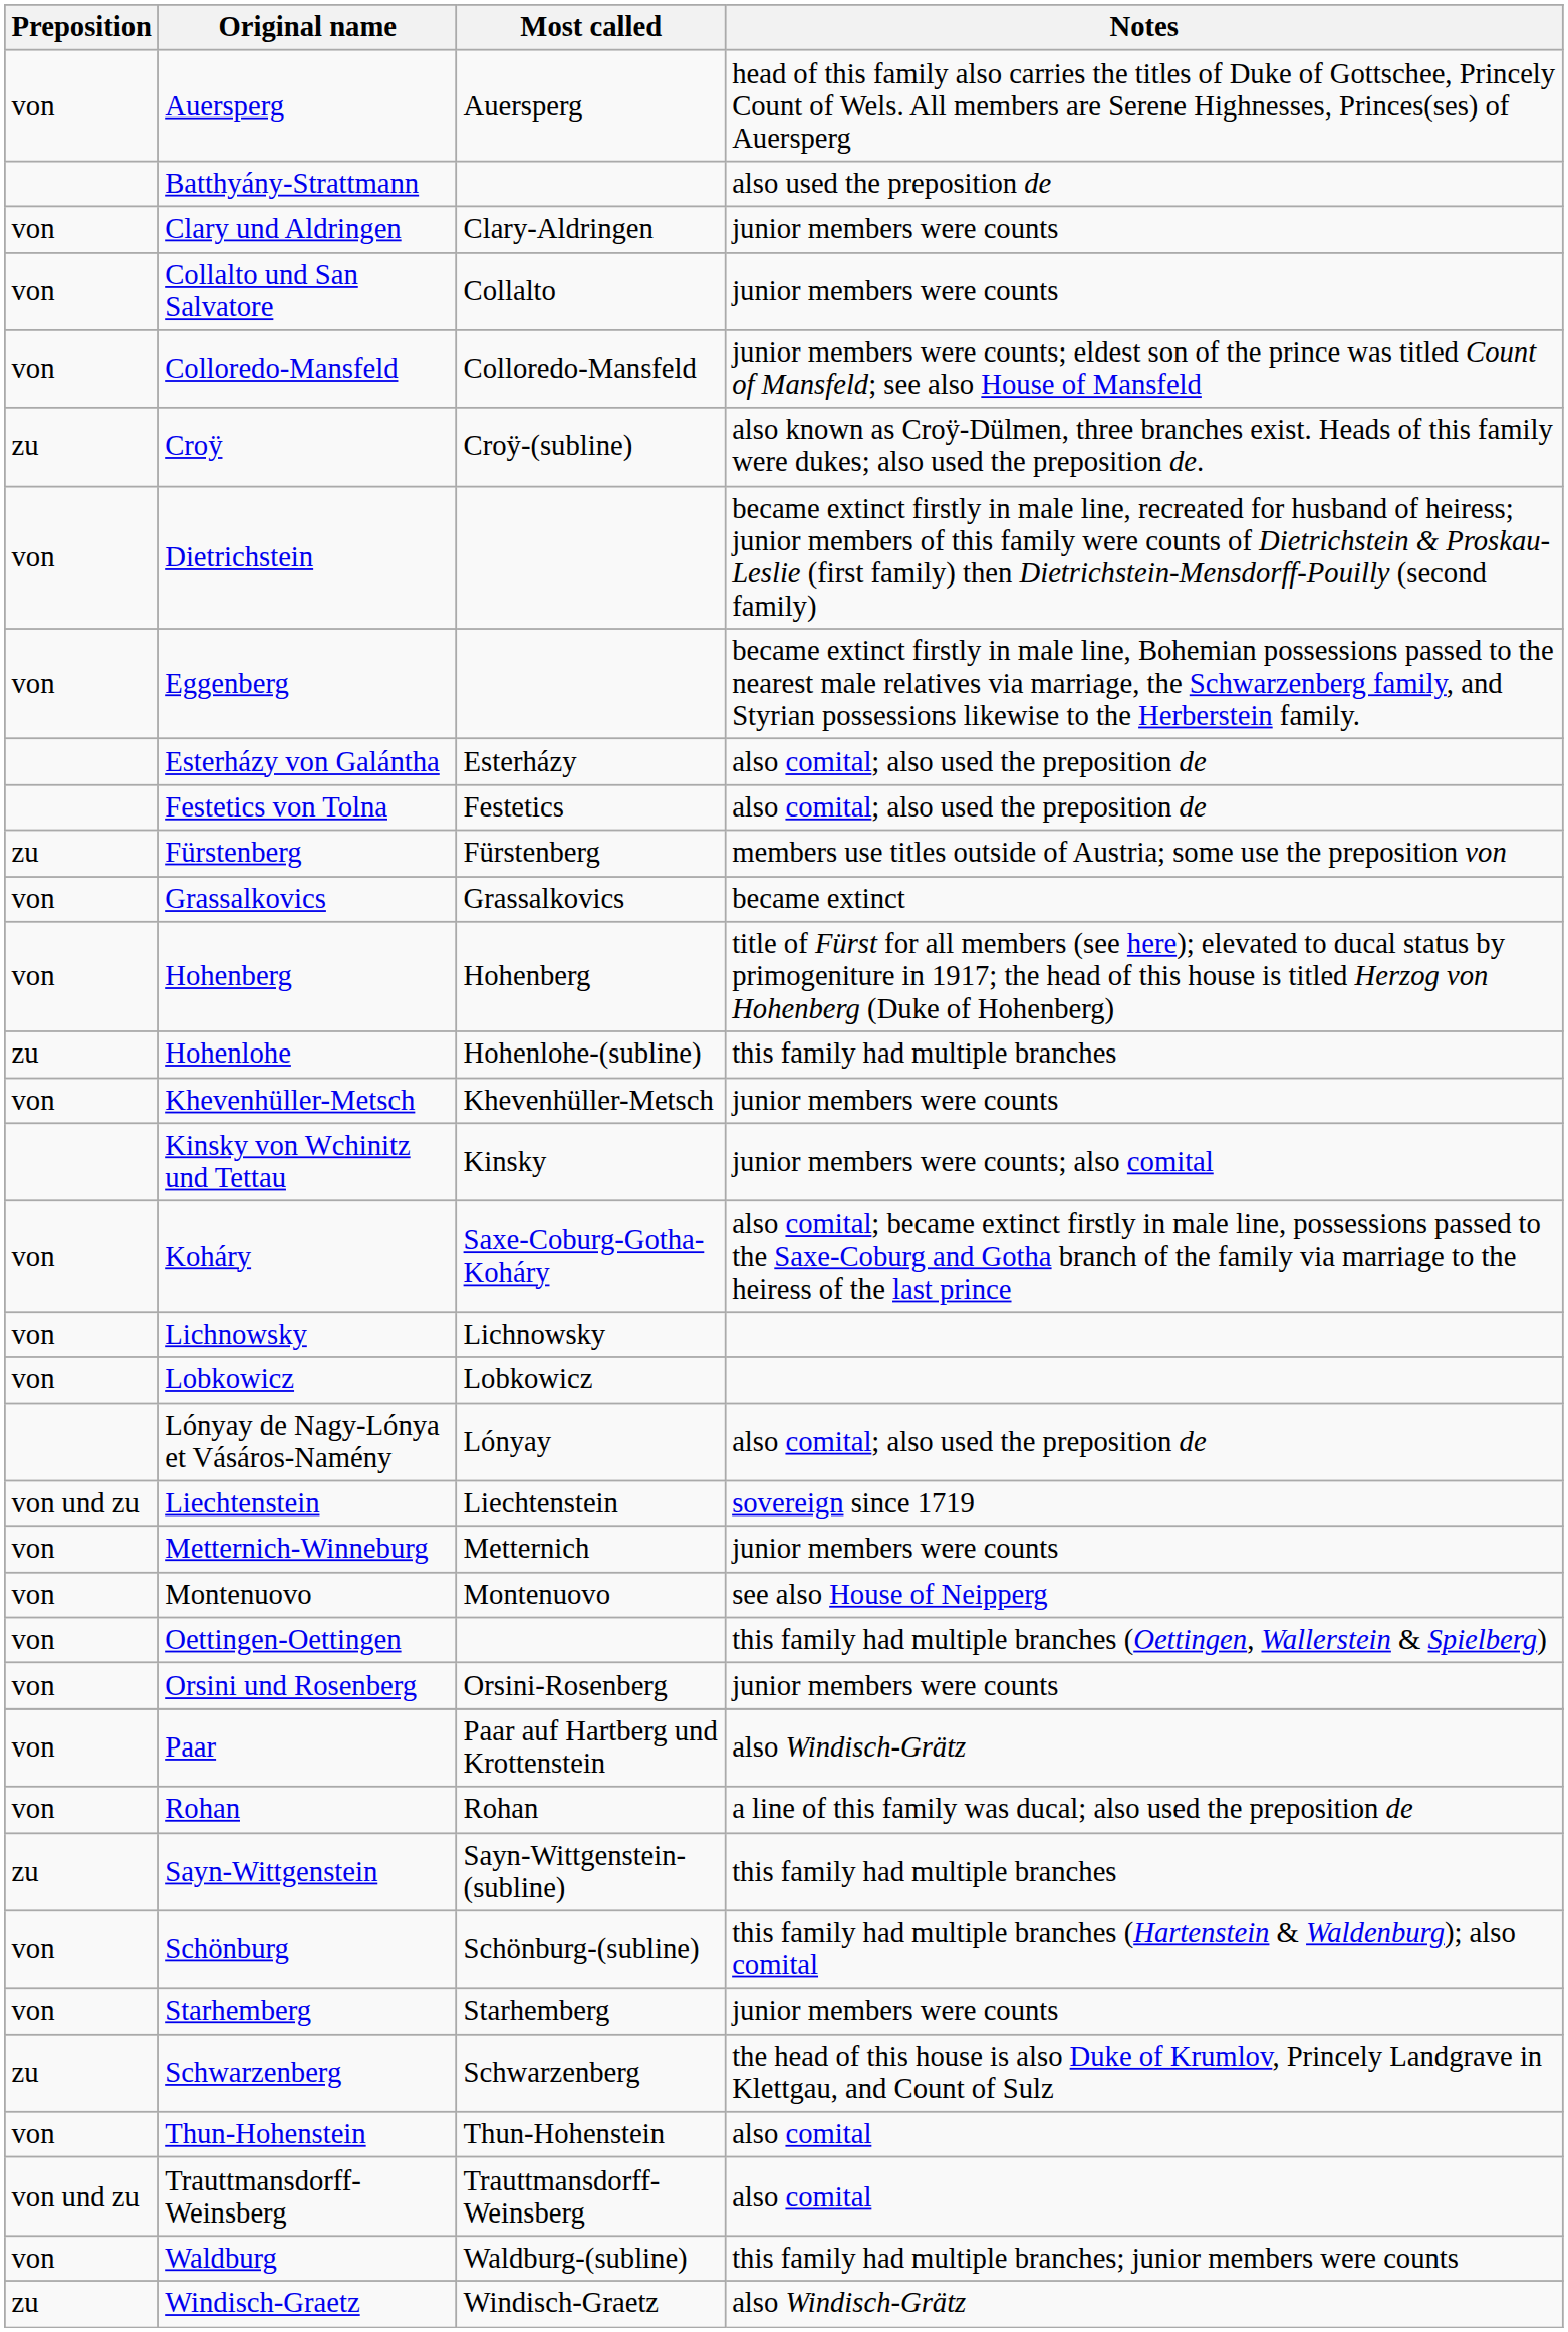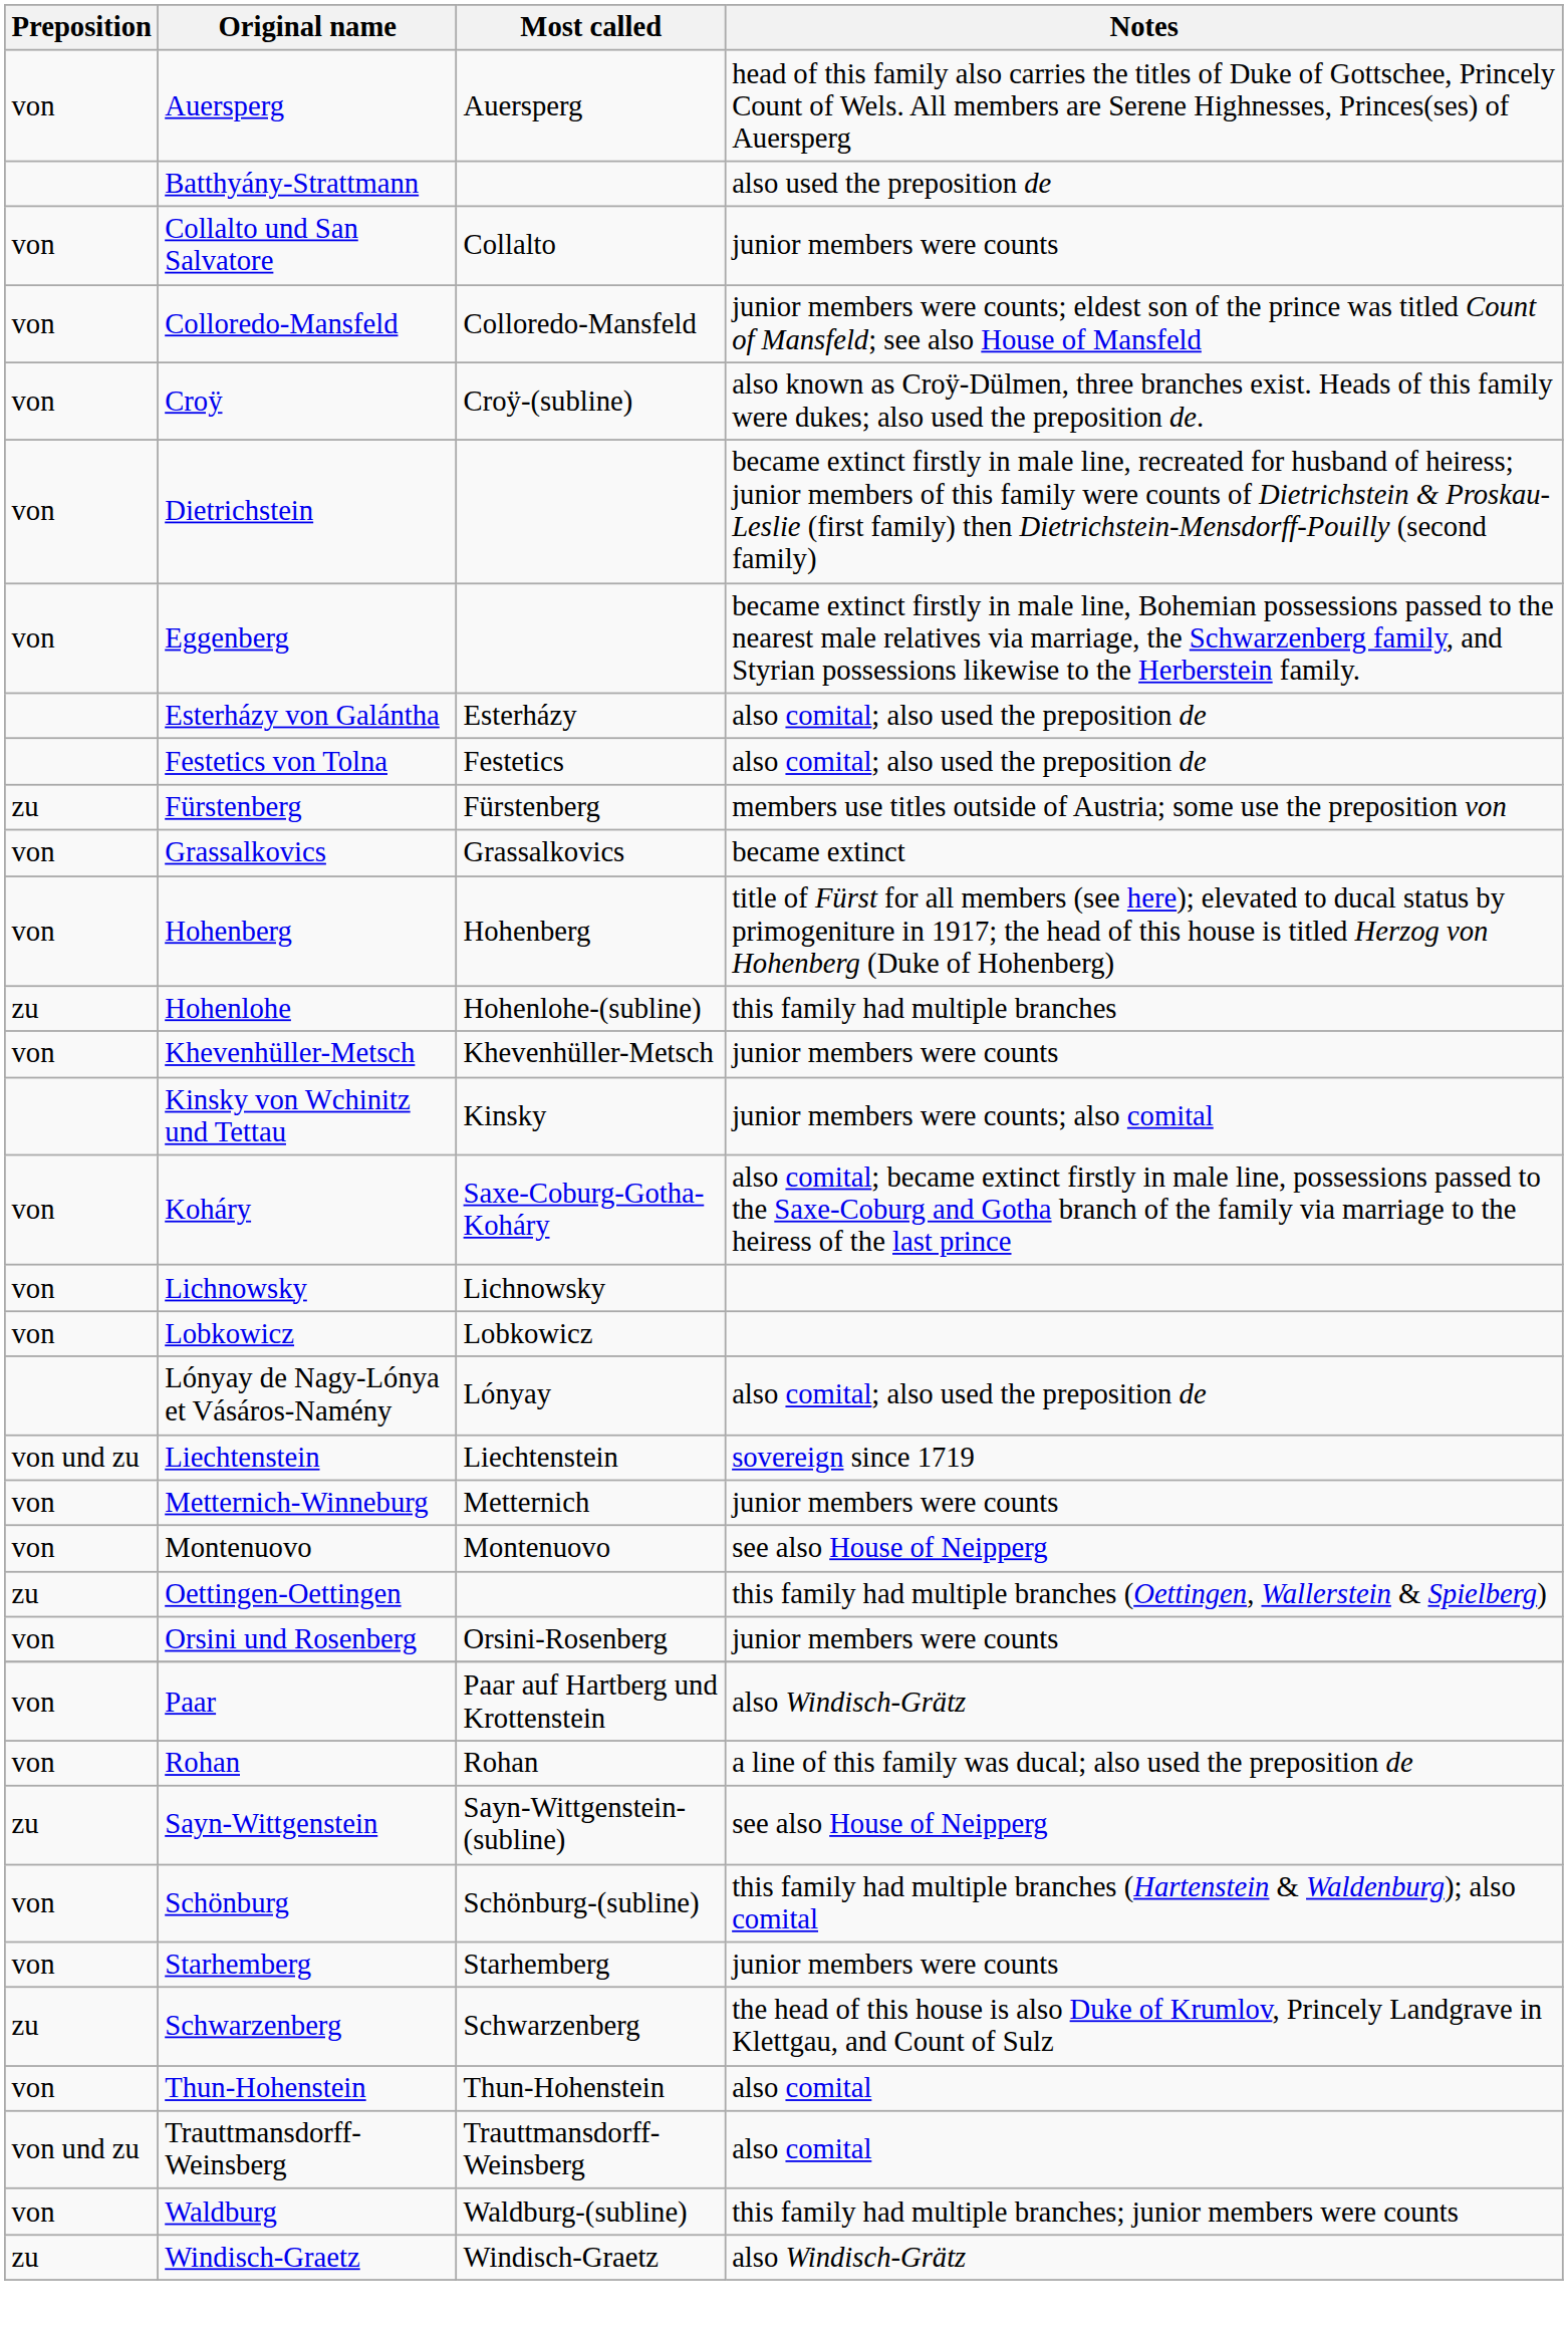 <table class="wikitable">
 <tr>
 <th>Preposition</th>
 <th>Original name</th>
 <th>Most called</th>
 <th>Notes</th>
 </tr>
 <tr>
 <td>von</td>
 <td><a href='#'>Auersperg</a></td>
 <td>Auersperg</td>
 <td>head of this family also carries the titles of Duke of Gottschee, Princely Count of Wels. All members are Serene Highnesses, Princes(ses) of Auersperg</td>
 </tr>
 <tr>
 <td></td>
 <td><a href='#'>Batthyány-Strattmann</a></td>
 <td></td>
 <td>also used the preposition <em>de</em></td>
 </tr>
 <tr>
 <td>von</td>
-<td><a href='#'>Clary und Aldringen</a></td>
-<td>Clary-Aldringen</td>
-<td>junior members were counts</td>
-</tr>
-<tr>
-<td>von</td>
 <td><a href='#'>Collalto und San Salvatore</a></td>
 <td>Collalto</td>
 <td>junior members were counts</td>
 </tr>
 <tr>
 <td>von</td>
 <td><a href='#'>Colloredo-Mansfeld</a></td>
 <td>Colloredo-Mansfeld</td>
 <td>junior members were counts; eldest son of the prince was titled <em>Count of Mansfeld</em>; see also <a href='#'>House of Mansfeld</a></td>
 </tr>
 <tr>
-<td>zu</td>
+<td>von</td>
 <td><a href='#'>Croÿ</a></td>
 <td>Croÿ-(subline)</td>
 <td>also known as Croÿ-Dülmen, three branches exist. Heads of this family were dukes; also used the preposition <em>de</em>.</td>
 </tr>
 <tr>
 <td>von</td>
 <td><a href='#'>Dietrichstein</a></td>
 <td></td>
 <td>became extinct firstly in male line, recreated for husband of heiress; junior members of this family were counts of <em>Dietrichstein & Proskau-Leslie</em> (first family) then <em>Dietrichstein-Mensdorff-Pouilly</em> (second family)</td>
 </tr>
 <tr>
 <td>von</td>
 <td><a href='#'>Eggenberg</a></td>
 <td></td>
 <td>became extinct firstly in male line, Bohemian possessions passed to the nearest male relatives via marriage, the <a href='#'>Schwarzenberg family</a>, and Styrian possessions likewise to the <a href='#'>Herberstein</a> family.</td>
 </tr>
 <tr>
 <td></td>
 <td><a href='#'>Esterházy von Galántha</a></td>
 <td>Esterházy</td>
 <td>also <a href='#'>comital</a>; also used the preposition <em>de</em></td>
 </tr>
 <tr>
 <td></td>
 <td><a href='#'>Festetics von Tolna</a></td>
 <td>Festetics</td>
 <td>also <a href='#'>comital</a>; also used the preposition <em>de</em></td>
 </tr>
 <tr>
 <td>zu</td>
 <td><a href='#'>Fürstenberg</a></td>
 <td>Fürstenberg</td>
 <td>members use titles outside of Austria; some use the preposition <em>von</em></td>
 </tr>
 <tr>
 <td>von</td>
 <td><a href='#'>Grassalkovics</a></td>
 <td>Grassalkovics</td>
 <td>became extinct</td>
 </tr>
 <tr>
 <td>von</td>
 <td><a href='#'>Hohenberg</a></td>
 <td>Hohenberg</td>
 <td>title of <em>Fürst</em> for all members (see <a href='#'>here</a>); elevated to ducal status by primogeniture in 1917; the head of this house is titled <em>Herzog von Hohenberg</em> (Duke of Hohenberg)</td>
 </tr>
 <tr>
 <td>zu</td>
 <td><a href='#'>Hohenlohe</a></td>
 <td>Hohenlohe-(subline)</td>
 <td>this family had multiple branches</td>
 </tr>
 <tr>
 <td>von</td>
 <td><a href='#'>Khevenhüller-Metsch</a></td>
 <td>Khevenhüller-Metsch</td>
 <td>junior members were counts</td>
 </tr>
 <tr>
 <td></td>
 <td><a href='#'>Kinsky von Wchinitz und Tettau</a></td>
 <td>Kinsky</td>
 <td>junior members were counts; also <a href='#'>comital</a></td>
 </tr>
 <tr>
 <td>von</td>
 <td><a href='#'>Koháry</a></td>
 <td><a href='#'>Saxe-Coburg-Gotha-Koháry</a></td>
 <td>also <a href='#'>comital</a>; became extinct firstly in male line, possessions passed to the <a href='#'>Saxe-Coburg and Gotha</a> branch of the family via marriage to the heiress of the <a href='#'>last prince</a></td>
 </tr>
 <tr>
 <td>von</td>
 <td><a href='#'>Lichnowsky</a></td>
 <td>Lichnowsky</td>
 <td></td>
 </tr>
 <tr>
 <td>von</td>
 <td><a href='#'>Lobkowicz</a></td>
 <td>Lobkowicz</td>
 <td></td>
 </tr>
 <tr>
 <td></td>
 <td>Lónyay de Nagy-Lónya et Vásáros-Namény</td>
 <td>Lónyay</td>
 <td>also <a href='#'>comital</a>; also used the preposition <em>de</em></td>
 </tr>
 <tr>
 <td>von und zu</td>
 <td><a href='#'>Liechtenstein</a></td>
 <td>Liechtenstein</td>
 <td><a href='#'>sovereign</a> since 1719</td>
 </tr>
 <tr>
 <td>von</td>
 <td><a href='#'>Metternich-Winneburg</a></td>
 <td>Metternich</td>
 <td>junior members were counts</td>
 </tr>
 <tr>
 <td>von</td>
 <td>Montenuovo</td>
 <td>Montenuovo</td>
 <td>see also <a href='#'>House of Neipperg</a></td>
 </tr>
 <tr>
-<td>von</td>
+<td>zu</td>
 <td><a href='#'>Oettingen-Oettingen</a></td>
 <td></td>
 <td>this family had multiple branches (<a href='#'><em>Oettingen</em></a>, <a href='#'><em>Wallerstein</em></a> & <a href='#'><em>Spielberg</em></a>)</td>
 </tr>
 <tr>
 <td>von</td>
 <td><a href='#'>Orsini und Rosenberg</a></td>
 <td>Orsini-Rosenberg</td>
 <td>junior members were counts</td>
 </tr>
 <tr>
 </tr>
 <tr>
 <td>von</td>
 <td><a href='#'>Paar</a></td>
 <td>Paar auf Hartberg und Krottenstein</td>
 <td>also <em>Windisch-Grätz</em></td>
 </tr>
 <tr>
 <td>von</td>
 <td><a href='#'>Rohan</a></td>
 <td>Rohan</td>
 <td>a line of this family was ducal; also used the preposition <em>de</em></td>
 </tr>
 <tr>
 <td>zu</td>
 <td><a href='#'>Sayn-Wittgenstein</a></td>
 <td>Sayn-Wittgenstein-(subline)</td>
-<td>this family had multiple branches</td>
+<td>see also <a href='#'>House of Neipperg</a></td>
 </tr>
 <tr>
 <td>von</td>
 <td><a href='#'>Schönburg</a></td>
 <td>Schönburg-(subline)</td>
 <td>this family had multiple branches (<em><a href='#'>Hartenstein</a></em> & <em><a href='#'>Waldenburg</a></em>); also <a href='#'>comital</a></td>
 </tr>
 <tr>
 <td>von</td>
 <td><a href='#'>Starhemberg</a></td>
 <td>Starhemberg</td>
 <td>junior members were counts</td>
 </tr>
 <tr>
 <td>zu</td>
 <td><a href='#'>Schwarzenberg</a></td>
 <td>Schwarzenberg</td>
 <td>the head of this house is also <a href='#'>Duke of Krumlov</a>, Princely Landgrave in Klettgau, and Count of Sulz</td>
 </tr>
 <tr>
 <td>von</td>
 <td><a href='#'>Thun-Hohenstein</a></td>
 <td>Thun-Hohenstein</td>
 <td>also <a href='#'>comital</a></td>
 </tr>
 <tr>
 <td>von und zu</td>
 <td>Trauttmansdorff-Weinsberg</td>
 <td>Trauttmansdorff-Weinsberg</td>
 <td>also <a href='#'>comital</a></td>
 </tr>
 <tr>
 <td>von</td>
 <td><a href='#'>Waldburg</a></td>
 <td>Waldburg-(subline)</td>
 <td>this family had multiple branches; junior members were counts</td>
 </tr>
 <tr>
 <td>zu</td>
 <td><a href='#'>Windisch-Graetz</a></td>
 <td>Windisch-Graetz</td>
 <td>also <em>Windisch-Grätz</em></td>
 </tr>
 </table>
